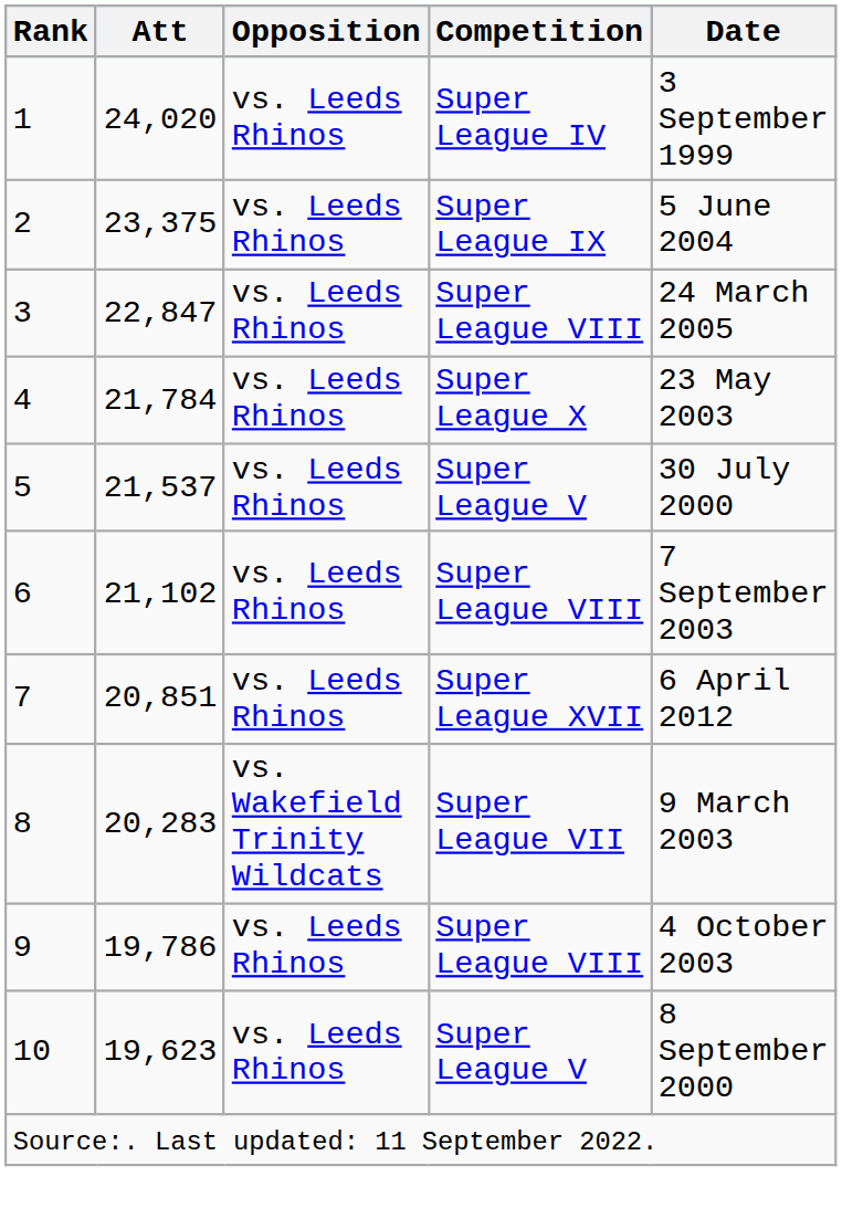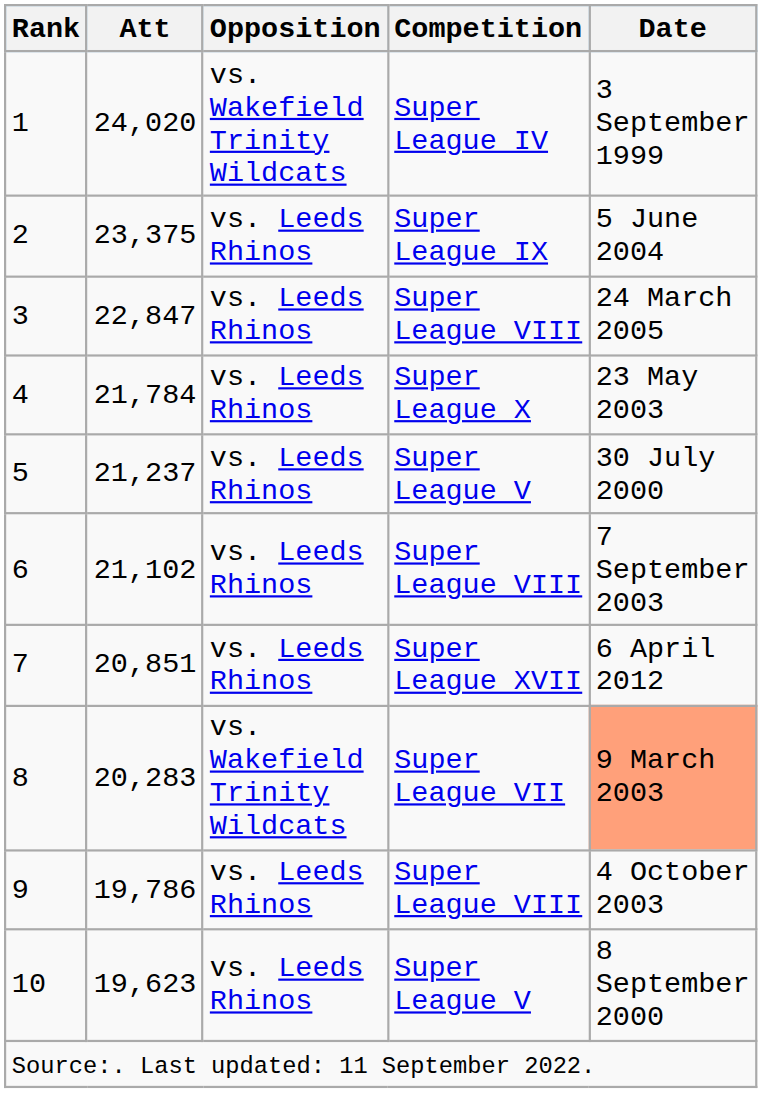 <table class="wikitable" style="width:55%;">
 <tr style="background:#87cefa;">
 <th>Rank</th>
 <th>Att</th>
 <th>Opposition</th>
 <th>Competition</th>
 <th>Date</th>
 </tr>
 <tr>
 <td>1</td>
 <td>24,020</td>
-<td>vs. <a href='#'>Leeds Rhinos</a></td>
+<td>vs. <a href='#'>Wakefield Trinity Wildcats</a></td>
 <td><a href='#'>Super League IV</a></td>
 <td>3 September 1999</td>
 </tr>
 <tr>
 <td>2</td>
 <td>23,375</td>
 <td>vs. <a href='#'>Leeds Rhinos</a></td>
 <td><a href='#'>Super League IX</a></td>
 <td>5 June 2004</td>
 </tr>
 <tr>
 <td>3</td>
 <td>22,847</td>
 <td>vs. <a href='#'>Leeds Rhinos</a></td>
 <td><a href='#'>Super League VIII</a></td>
 <td>24 March 2005</td>
 </tr>
 <tr>
 <td>4</td>
 <td>21,784</td>
 <td>vs. <a href='#'>Leeds Rhinos</a></td>
 <td><a href='#'>Super League X</a></td>
 <td>23 May 2003</td>
 </tr>
 <tr>
 <td>5</td>
-<td>21,537</td>
+<td>21,237</td>
 <td>vs. <a href='#'>Leeds Rhinos</a></td>
 <td><a href='#'>Super League V</a></td>
 <td>30 July 2000</td>
 </tr>
 <tr>
 <td>6</td>
 <td>21,102</td>
 <td>vs. <a href='#'>Leeds Rhinos</a></td>
 <td><a href='#'>Super League VIII</a></td>
 <td>7 September 2003</td>
 </tr>
 <tr>
 <td>7</td>
 <td>20,851</td>
 <td>vs. <a href='#'>Leeds Rhinos</a></td>
 <td><a href='#'>Super League XVII</a></td>
 <td>6 April 2012</td>
 </tr>
 <tr>
 <td>8</td>
 <td>20,283</td>
 <td>vs. <a href='#'>Wakefield Trinity Wildcats</a></td>
 <td><a href='#'>Super League VII</a></td>
-<td>9 March 2003</td>
+<td style="background: lightsalmon;">9 March 2003</td>
 </tr>
 <tr>
 <td>9</td>
 <td>19,786</td>
 <td>vs. <a href='#'>Leeds Rhinos</a></td>
 <td><a href='#'>Super League VIII</a></td>
 <td>4 October 2003</td>
 </tr>
 <tr>
 <td>10</td>
 <td>19,623</td>
 <td>vs. <a href='#'>Leeds Rhinos</a></td>
 <td><a href='#'>Super League V</a></td>
 <td>8 September 2000</td>
 </tr>
 <tr>
 <td colspan=5><small>Source:. Last updated: 11 September 2022.</small></td>
 </tr>
 </table>
